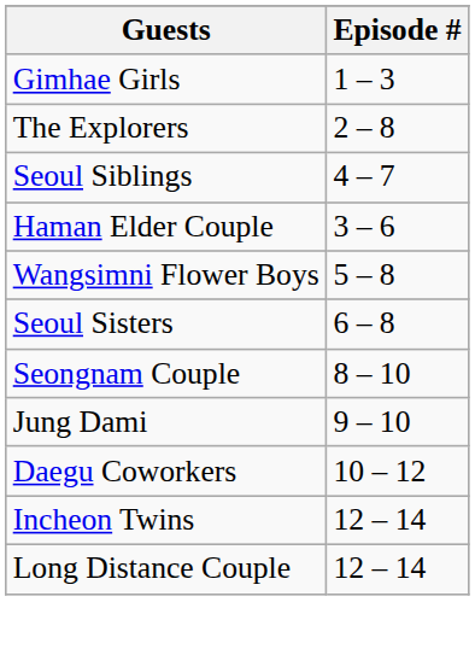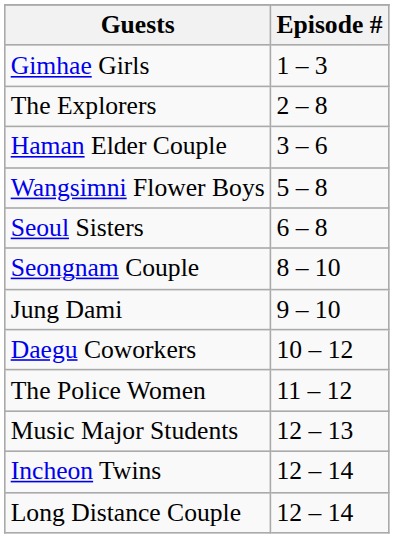 <table class="wikitable">
 <tr>
 </tr>
 <tr>
 <th>Guests</th>
 <th>Episode #</th>
 </tr>
 <tr>
 <td><a href='#'>Gimhae</a> Girls</td>
 <td>1 – 3</td>
 </tr>
 <tr>
 <td>The Explorers</td>
 <td>2 – 8</td>
-</tr>
-<tr>
-<td><a href='#'>Seoul</a> Siblings</td>
-<td>4 – 7</td>
 </tr>
 <tr>
 <td><a href='#'>Haman</a> Elder Couple</td>
 <td>3 – 6</td>
 </tr>
 <tr>
 <td><a href='#'>Wangsimni</a> Flower Boys</td>
 <td>5 – 8</td>
 </tr>
 <tr>
 <td><a href='#'>Seoul</a> Sisters</td>
 <td>6 – 8</td>
 </tr>
 <tr>
 <td><a href='#'>Seongnam</a> Couple</td>
 <td>8 – 10</td>
 </tr>
 <tr>
 <td>Jung Dami</td>
 <td>9 – 10</td>
 </tr>
 <tr>
 <td><a href='#'>Daegu</a> Coworkers</td>
 <td>10 – 12</td>
 </tr>
 <tr>
+<td>The Police Women</td>
+<td>11 – 12</td>
+</tr>
+<tr>
+<td>Music Major Students</td>
+<td>12 – 13</td>
+</tr>
+<tr>
 <td><a href='#'>Incheon</a> Twins</td>
 <td>12 – 14</td>
 </tr>
 <tr>
 <td>Long Distance Couple</td>
 <td>12 – 14</td>
 </tr>
 </table>
